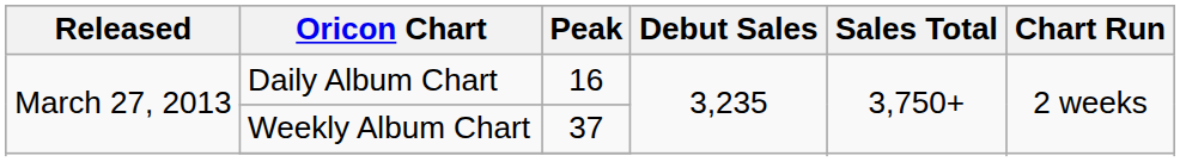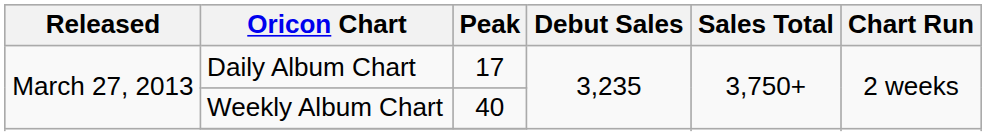 <table class="wikitable" style="width:600px;">
 <tr>
 <th style="text-align:center;">Released</th>
 <th style="text-align:center;"><a href='#'>Oricon</a> Chart</th>
 <th style="text-align:center;">Peak</th>
 <th style="text-align:center;">Debut Sales</th>
 <th style="text-align:center;">Sales Total</th>
 <th style="text-align:center;">Chart Run</th>
 </tr>
 <tr>
 <td style="text-align:center;" rowspan="3">March 27, 2013</td>
 <td align="left">Daily Album Chart</td>
-<td style="text-align:center;">16</td>
+<td style="text-align:center;">17</td>
 <td style="text-align:center;" rowspan="3">3,235</td>
 <td style="text-align:center;" rowspan="3">3,750+</td>
 <td style="text-align:center;" rowspan="3">2 weeks</td>
 </tr>
 <tr>
 <td align="left">Weekly Album Chart</td>
-<td style="text-align:center;">37</td>
+<td style="text-align:center;">40</td>
 </tr>
 <tr>
 </tr>
 </table>
